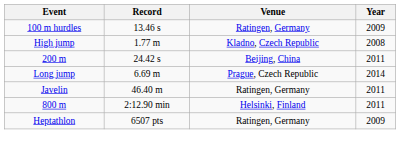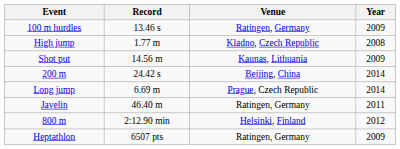 <table class="wikitable" style=" text-align:center; font-size:95%;" width="50%">
 <tr>
 <th>Event</th>
 <th>Record</th>
 <th>Venue</th>
 <th>Year</th>
 </tr>
 <tr>
 <td><a href='#'>100 m hurdles</a></td>
 <td>13.46 s</td>
 <td><a href='#'>Ratingen</a>, <a href='#'>Germany</a></td>
 <td>2009</td>
 </tr>
 <tr>
 <td><a href='#'>High jump</a></td>
 <td>1.77 m</td>
 <td><a href='#'>Kladno</a>, <a href='#'>Czech Republic</a></td>
 <td>2008</td>
 </tr>
 <tr>
+<td><a href='#'>Shot put</a></td>
+<td>14.56 m</td>
+<td><a href='#'>Kaunas</a>, <a href='#'>Lithuania</a></td>
+<td>2009</td>
+</tr>
+<tr>
 <td><a href='#'>200 m</a></td>
 <td>24.42 s</td>
 <td><a href='#'>Beijing</a>, <a href='#'>China</a></td>
-<td>2011</td>
+<td>2014</td>
 </tr>
 <tr>
 <td><a href='#'>Long jump</a></td>
 <td>6.69 m</td>
 <td><a href='#'>Prague</a>, Czech Republic</td>
 <td>2014</td>
 </tr>
 <tr>
 <td><a href='#'>Javelin</a></td>
 <td>46.40 m</td>
 <td>Ratingen, Germany</td>
 <td>2011</td>
 </tr>
 <tr>
 <td><a href='#'>800 m</a></td>
 <td>2:12.90 min</td>
 <td><a href='#'>Helsinki</a>, <a href='#'>Finland</a></td>
-<td>2011</td>
+<td>2012</td>
 </tr>
 <tr>
 <td><a href='#'>Heptathlon</a></td>
 <td>6507 pts</td>
 <td>Ratingen, Germany</td>
 <td>2009</td>
 </tr>
 </table>
